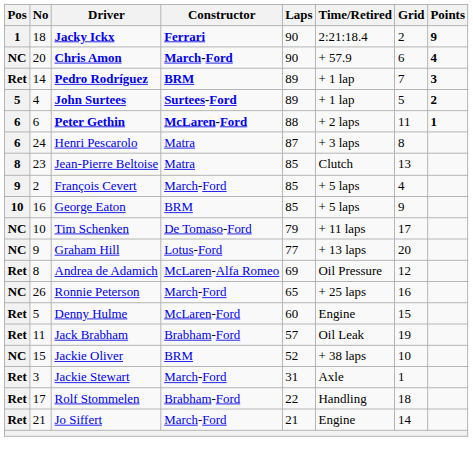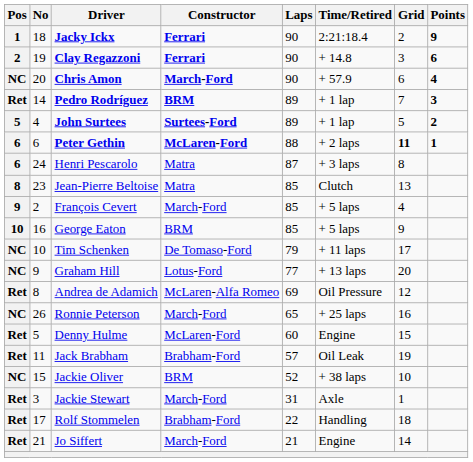 <table class="wikitable" style="font-size: 95%;">
 <tr>
 <th>Pos</th>
 <th>No</th>
 <th>Driver</th>
 <th>Constructor</th>
 <th>Laps</th>
 <th>Time/Retired</th>
 <th>Grid</th>
 <th>Points</th>
 </tr>
 <tr>
 <th>1</th>
 <td>18</td>
 <td> <strong><a href='#'>Jacky Ickx</a></strong></td>
 <td><strong><a href='#'>Ferrari</a></strong></td>
 <td>90</td>
 <td>2:21:18.4</td>
 <td>2</td>
 <td><strong>9</strong></td>
+</tr>
+<tr>
+<th>2</th>
+<td>19</td>
+<td> <strong><a href='#'>Clay Regazzoni</a></strong></td>
+<td><strong><a href='#'>Ferrari</a></strong></td>
+<td>90</td>
+<td>+ 14.8</td>
+<td>3</td>
+<td><strong>6</strong></td>
 </tr>
 <tr>
 <th>NC</th>
 <td>20</td>
 <td> <strong><a href='#'>Chris Amon</a></strong></td>
 <td><strong><a href='#'>March</a>-<a href='#'>Ford</a></strong></td>
 <td>90</td>
 <td>+ 57.9</td>
 <td>6</td>
 <td><strong>4</strong></td>
 </tr>
 <tr>
 <th>Ret</th>
 <td>14</td>
 <td> <strong><a href='#'>Pedro Rodríguez</a></strong></td>
 <td><strong><a href='#'>BRM</a></strong></td>
 <td>89</td>
 <td>+ 1 lap</td>
 <td>7</td>
 <td><strong>3</strong></td>
 </tr>
 <tr>
 <th>5</th>
 <td>4</td>
 <td> <strong><a href='#'>John Surtees</a></strong></td>
 <td><strong><a href='#'>Surtees</a>-<a href='#'>Ford</a></strong></td>
 <td>89</td>
 <td>+ 1 lap</td>
 <td>5</td>
 <td><strong>2</strong></td>
 </tr>
 <tr>
 <th>6</th>
 <td>6</td>
 <td> <strong><a href='#'>Peter Gethin</a></strong></td>
 <td><strong><a href='#'>McLaren</a>-<a href='#'>Ford</a></strong></td>
 <td>88</td>
 <td>+ 2 laps</td>
-<td>11</td>
+<td><strong>11</strong></td>
 <td><strong>1</strong></td>
 </tr>
 <tr>
 <th>6</th>
 <td>24</td>
 <td> <a href='#'>Henri Pescarolo</a></td>
 <td><a href='#'>Matra</a></td>
 <td>87</td>
 <td>+ 3 laps</td>
 <td>8</td>
 <td> </td>
 </tr>
 <tr>
 <th>8</th>
 <td>23</td>
 <td> <a href='#'>Jean-Pierre Beltoise</a></td>
 <td><a href='#'>Matra</a></td>
 <td>85</td>
 <td>Clutch</td>
 <td>13</td>
 <td> </td>
 </tr>
 <tr>
 <th>9</th>
 <td>2</td>
 <td> <a href='#'>François Cevert</a></td>
 <td><a href='#'>March</a>-<a href='#'>Ford</a></td>
 <td>85</td>
 <td>+ 5 laps</td>
 <td>4</td>
 <td> </td>
 </tr>
 <tr>
 <th>10</th>
 <td>16</td>
 <td> <a href='#'>George Eaton</a></td>
 <td><a href='#'>BRM</a></td>
 <td>85</td>
 <td>+ 5 laps</td>
 <td>9</td>
 <td> </td>
 </tr>
 <tr>
 <th>NC</th>
 <td>10</td>
 <td> <a href='#'>Tim Schenken</a></td>
 <td><a href='#'>De Tomaso</a>-<a href='#'>Ford</a></td>
 <td>79</td>
 <td>+ 11 laps</td>
 <td>17</td>
 <td> </td>
 </tr>
 <tr>
 <th>NC</th>
 <td>9</td>
 <td> <a href='#'>Graham Hill</a></td>
 <td><a href='#'>Lotus</a>-<a href='#'>Ford</a></td>
 <td>77</td>
 <td>+ 13 laps</td>
 <td>20</td>
 <td> </td>
 </tr>
 <tr>
 <th>Ret</th>
 <td>8</td>
 <td> <a href='#'>Andrea de Adamich</a></td>
 <td><a href='#'>McLaren</a>-<a href='#'>Alfa Romeo</a></td>
 <td>69</td>
 <td>Oil Pressure</td>
 <td>12</td>
 <td> </td>
 </tr>
 <tr>
 <th>NC</th>
 <td>26</td>
 <td> <a href='#'>Ronnie Peterson</a></td>
 <td><a href='#'>March</a>-<a href='#'>Ford</a></td>
 <td>65</td>
 <td>+ 25 laps</td>
 <td>16</td>
 <td> </td>
 </tr>
 <tr>
 <th>Ret</th>
 <td>5</td>
 <td> <a href='#'>Denny Hulme</a></td>
 <td><a href='#'>McLaren</a>-<a href='#'>Ford</a></td>
 <td>60</td>
 <td>Engine</td>
 <td>15</td>
 <td> </td>
 </tr>
 <tr>
 <th>Ret</th>
 <td>11</td>
 <td> <a href='#'>Jack Brabham</a></td>
 <td><a href='#'>Brabham</a>-<a href='#'>Ford</a></td>
 <td>57</td>
 <td>Oil Leak</td>
 <td>19</td>
 <td> </td>
 </tr>
 <tr>
 <th>NC</th>
 <td>15</td>
 <td> <a href='#'>Jackie Oliver</a></td>
 <td><a href='#'>BRM</a></td>
 <td>52</td>
 <td>+ 38 laps</td>
 <td>10</td>
 <td> </td>
 </tr>
 <tr>
 <th>Ret</th>
 <td>3</td>
 <td> <a href='#'>Jackie Stewart</a></td>
 <td><a href='#'>March</a>-<a href='#'>Ford</a></td>
 <td>31</td>
 <td>Axle</td>
 <td>1</td>
 <td> </td>
 </tr>
 <tr>
 <th>Ret</th>
 <td>17</td>
 <td> <a href='#'>Rolf Stommelen</a></td>
 <td><a href='#'>Brabham</a>-<a href='#'>Ford</a></td>
 <td>22</td>
 <td>Handling</td>
 <td>18</td>
 <td> </td>
 </tr>
 <tr>
 <th>Ret</th>
 <td>21</td>
 <td> <a href='#'>Jo Siffert</a></td>
 <td><a href='#'>March</a>-<a href='#'>Ford</a></td>
 <td>21</td>
 <td>Engine</td>
 <td>14</td>
 <td> </td>
 </tr>
 <tr>
 <th colspan="8"></th>
 </tr>
 </table>
